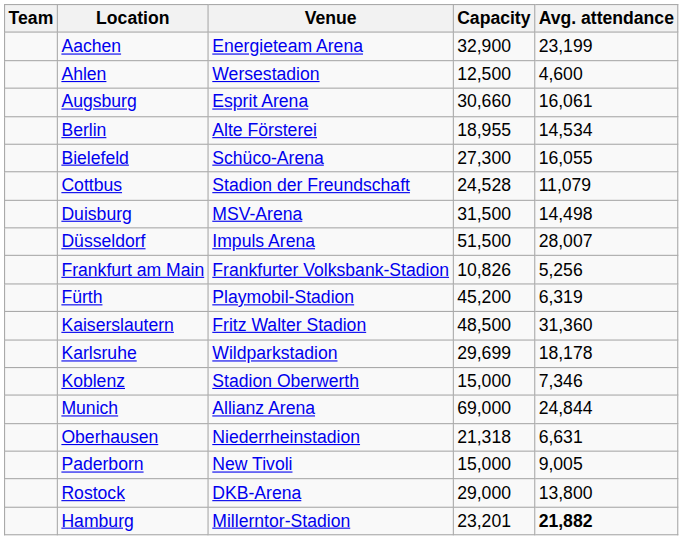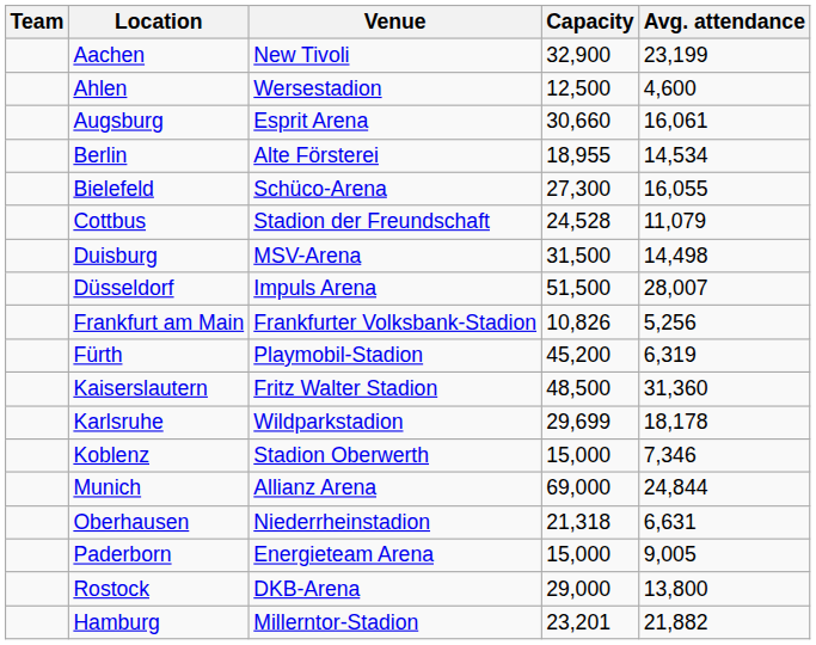 <table class="wikitable sortable">
 <tr>
 <th>Team</th>
 <th>Location</th>
 <th>Venue</th>
 <th>Capacity</th>
 <th>Avg. attendance</th>
 </tr>
 <tr>
 <td></td>
 <td><a href='#'>Aachen</a></td>
-<td><a href='#'>Energieteam Arena</a></td>
+<td><a href='#'>New Tivoli</a></td>
 <td>32,900</td>
 <td>23,199</td>
 </tr>
 <tr>
 <td></td>
 <td><a href='#'>Ahlen</a></td>
 <td><a href='#'>Wersestadion</a></td>
 <td>12,500</td>
 <td>4,600</td>
 </tr>
 <tr>
 <td></td>
 <td><a href='#'>Augsburg</a></td>
 <td><a href='#'>Esprit Arena</a></td>
 <td>30,660</td>
 <td>16,061</td>
 </tr>
 <tr>
 <td></td>
 <td><a href='#'>Berlin</a></td>
 <td><a href='#'>Alte Försterei</a></td>
 <td>18,955</td>
 <td>14,534</td>
 </tr>
 <tr>
 <td></td>
 <td><a href='#'>Bielefeld</a></td>
 <td><a href='#'>Schüco-Arena</a></td>
 <td>27,300</td>
 <td>16,055</td>
 </tr>
 <tr>
 <td></td>
 <td><a href='#'>Cottbus</a></td>
 <td><a href='#'>Stadion der Freundschaft</a></td>
 <td>24,528</td>
 <td>11,079</td>
 </tr>
 <tr>
 <td></td>
 <td><a href='#'>Duisburg</a></td>
 <td><a href='#'>MSV-Arena</a></td>
 <td>31,500</td>
 <td>14,498</td>
 </tr>
 <tr>
 <td></td>
 <td><a href='#'>Düsseldorf</a></td>
 <td><a href='#'>Impuls Arena</a></td>
 <td>51,500</td>
 <td>28,007</td>
 </tr>
 <tr>
 <td></td>
 <td><a href='#'>Frankfurt am Main</a></td>
 <td><a href='#'>Frankfurter Volksbank-Stadion</a></td>
 <td>10,826</td>
 <td>5,256</td>
 </tr>
 <tr>
 <td></td>
 <td><a href='#'>Fürth</a></td>
 <td><a href='#'>Playmobil-Stadion</a></td>
 <td>45,200</td>
 <td>6,319</td>
 </tr>
 <tr>
 <td></td>
 <td><a href='#'>Kaiserslautern</a></td>
 <td><a href='#'>Fritz Walter Stadion</a></td>
 <td>48,500</td>
 <td>31,360</td>
 </tr>
 <tr>
 <td></td>
 <td><a href='#'>Karlsruhe</a></td>
 <td><a href='#'>Wildparkstadion</a></td>
 <td>29,699</td>
 <td>18,178</td>
 </tr>
 <tr>
 <td></td>
 <td><a href='#'>Koblenz</a></td>
 <td><a href='#'>Stadion Oberwerth</a></td>
 <td>15,000</td>
 <td>7,346</td>
 </tr>
 <tr>
 <td></td>
 <td><a href='#'>Munich</a></td>
 <td><a href='#'>Allianz Arena</a></td>
 <td>69,000</td>
 <td>24,844</td>
 </tr>
 <tr>
 <td></td>
 <td><a href='#'>Oberhausen</a></td>
 <td><a href='#'>Niederrheinstadion</a></td>
 <td>21,318</td>
 <td>6,631</td>
 </tr>
 <tr>
 <td></td>
 <td><a href='#'>Paderborn</a></td>
-<td><a href='#'>New Tivoli</a></td>
+<td><a href='#'>Energieteam Arena</a></td>
 <td>15,000</td>
 <td>9,005</td>
 </tr>
 <tr>
 <td></td>
 <td><a href='#'>Rostock</a></td>
 <td><a href='#'>DKB-Arena</a></td>
 <td>29,000</td>
 <td>13,800</td>
 </tr>
 <tr>
 <td></td>
 <td><a href='#'>Hamburg</a></td>
 <td><a href='#'>Millerntor-Stadion</a></td>
 <td>23,201</td>
-<td><strong>21,882</strong></td>
+<td>21,882</td>
 </tr>
 </table>
